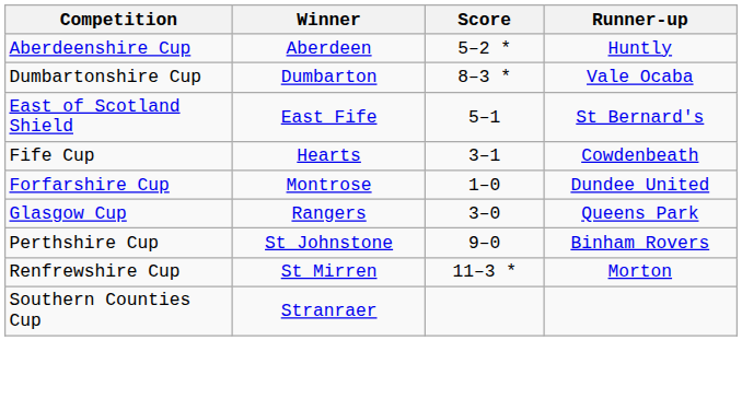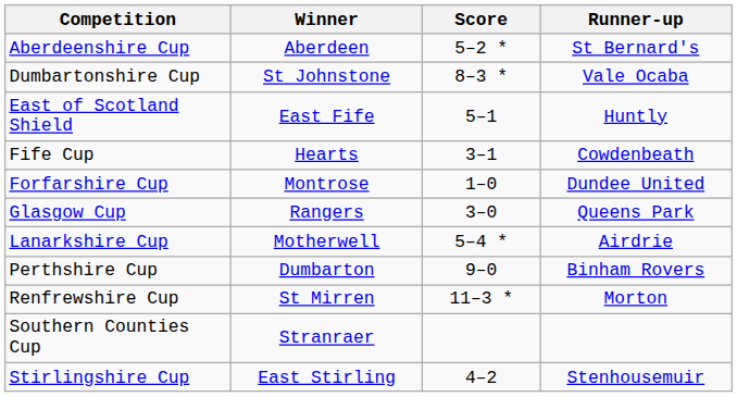 <table class="wikitable" style="text-align: center;">
 <tr>
 <th width=160>Competition</th>
 <th width=135>Winner</th>
 <th width=80>Score</th>
 <th width=135>Runner-up</th>
 </tr>
 <tr>
 <td align=left><a href='#'>Aberdeenshire Cup</a></td>
 <td><a href='#'>Aberdeen</a></td>
 <td>5–2 *</td>
-<td><a href='#'>Huntly</a></td>
+<td><a href='#'>St Bernard's</a></td>
 </tr>
 <tr>
 <td align=left>Dumbartonshire Cup</td>
-<td><a href='#'>Dumbarton</a></td>
+<td><a href='#'>St Johnstone</a></td>
 <td>8–3 *</td>
 <td><a href='#'>Vale Ocaba</a></td>
 </tr>
 <tr>
 <td align=left><a href='#'>East of Scotland Shield</a></td>
 <td><a href='#'>East Fife</a></td>
 <td>5–1</td>
-<td><a href='#'>St Bernard's</a></td>
+<td><a href='#'>Huntly</a></td>
 </tr>
 <tr>
 <td align=left>Fife Cup</td>
 <td><a href='#'>Hearts</a></td>
 <td>3–1</td>
 <td><a href='#'>Cowdenbeath</a></td>
 </tr>
 <tr>
 <td align=left><a href='#'>Forfarshire Cup</a></td>
 <td><a href='#'>Montrose</a></td>
 <td>1–0</td>
 <td><a href='#'>Dundee United</a></td>
 </tr>
 <tr>
 <td align=left><a href='#'>Glasgow Cup</a></td>
 <td><a href='#'>Rangers</a></td>
 <td>3–0</td>
 <td><a href='#'>Queens Park</a></td>
 </tr>
 <tr>
+<td align=left><a href='#'>Lanarkshire Cup</a></td>
+<td><a href='#'>Motherwell</a></td>
+<td>5–4 *</td>
+<td><a href='#'>Airdrie</a></td>
+</tr>
+<tr>
 <td align=left>Perthshire Cup</td>
-<td><a href='#'>St Johnstone</a></td>
+<td><a href='#'>Dumbarton</a></td>
 <td>9–0</td>
 <td><a href='#'>Binham Rovers</a></td>
 </tr>
 <tr>
 <td align=left>Renfrewshire Cup</td>
 <td><a href='#'>St Mirren</a></td>
 <td>11–3 *</td>
 <td><a href='#'>Morton</a></td>
 </tr>
 <tr>
 <td align=left>Southern Counties Cup</td>
 <td><a href='#'>Stranraer</a></td>
 <td></td>
 <td></td>
 </tr>
+<tr>
+<td align=left><a href='#'>Stirlingshire Cup</a></td>
+<td><a href='#'>East Stirling</a></td>
+<td>4–2</td>
+<td><a href='#'>Stenhousemuir</a></td>
+</tr>
 </table>
